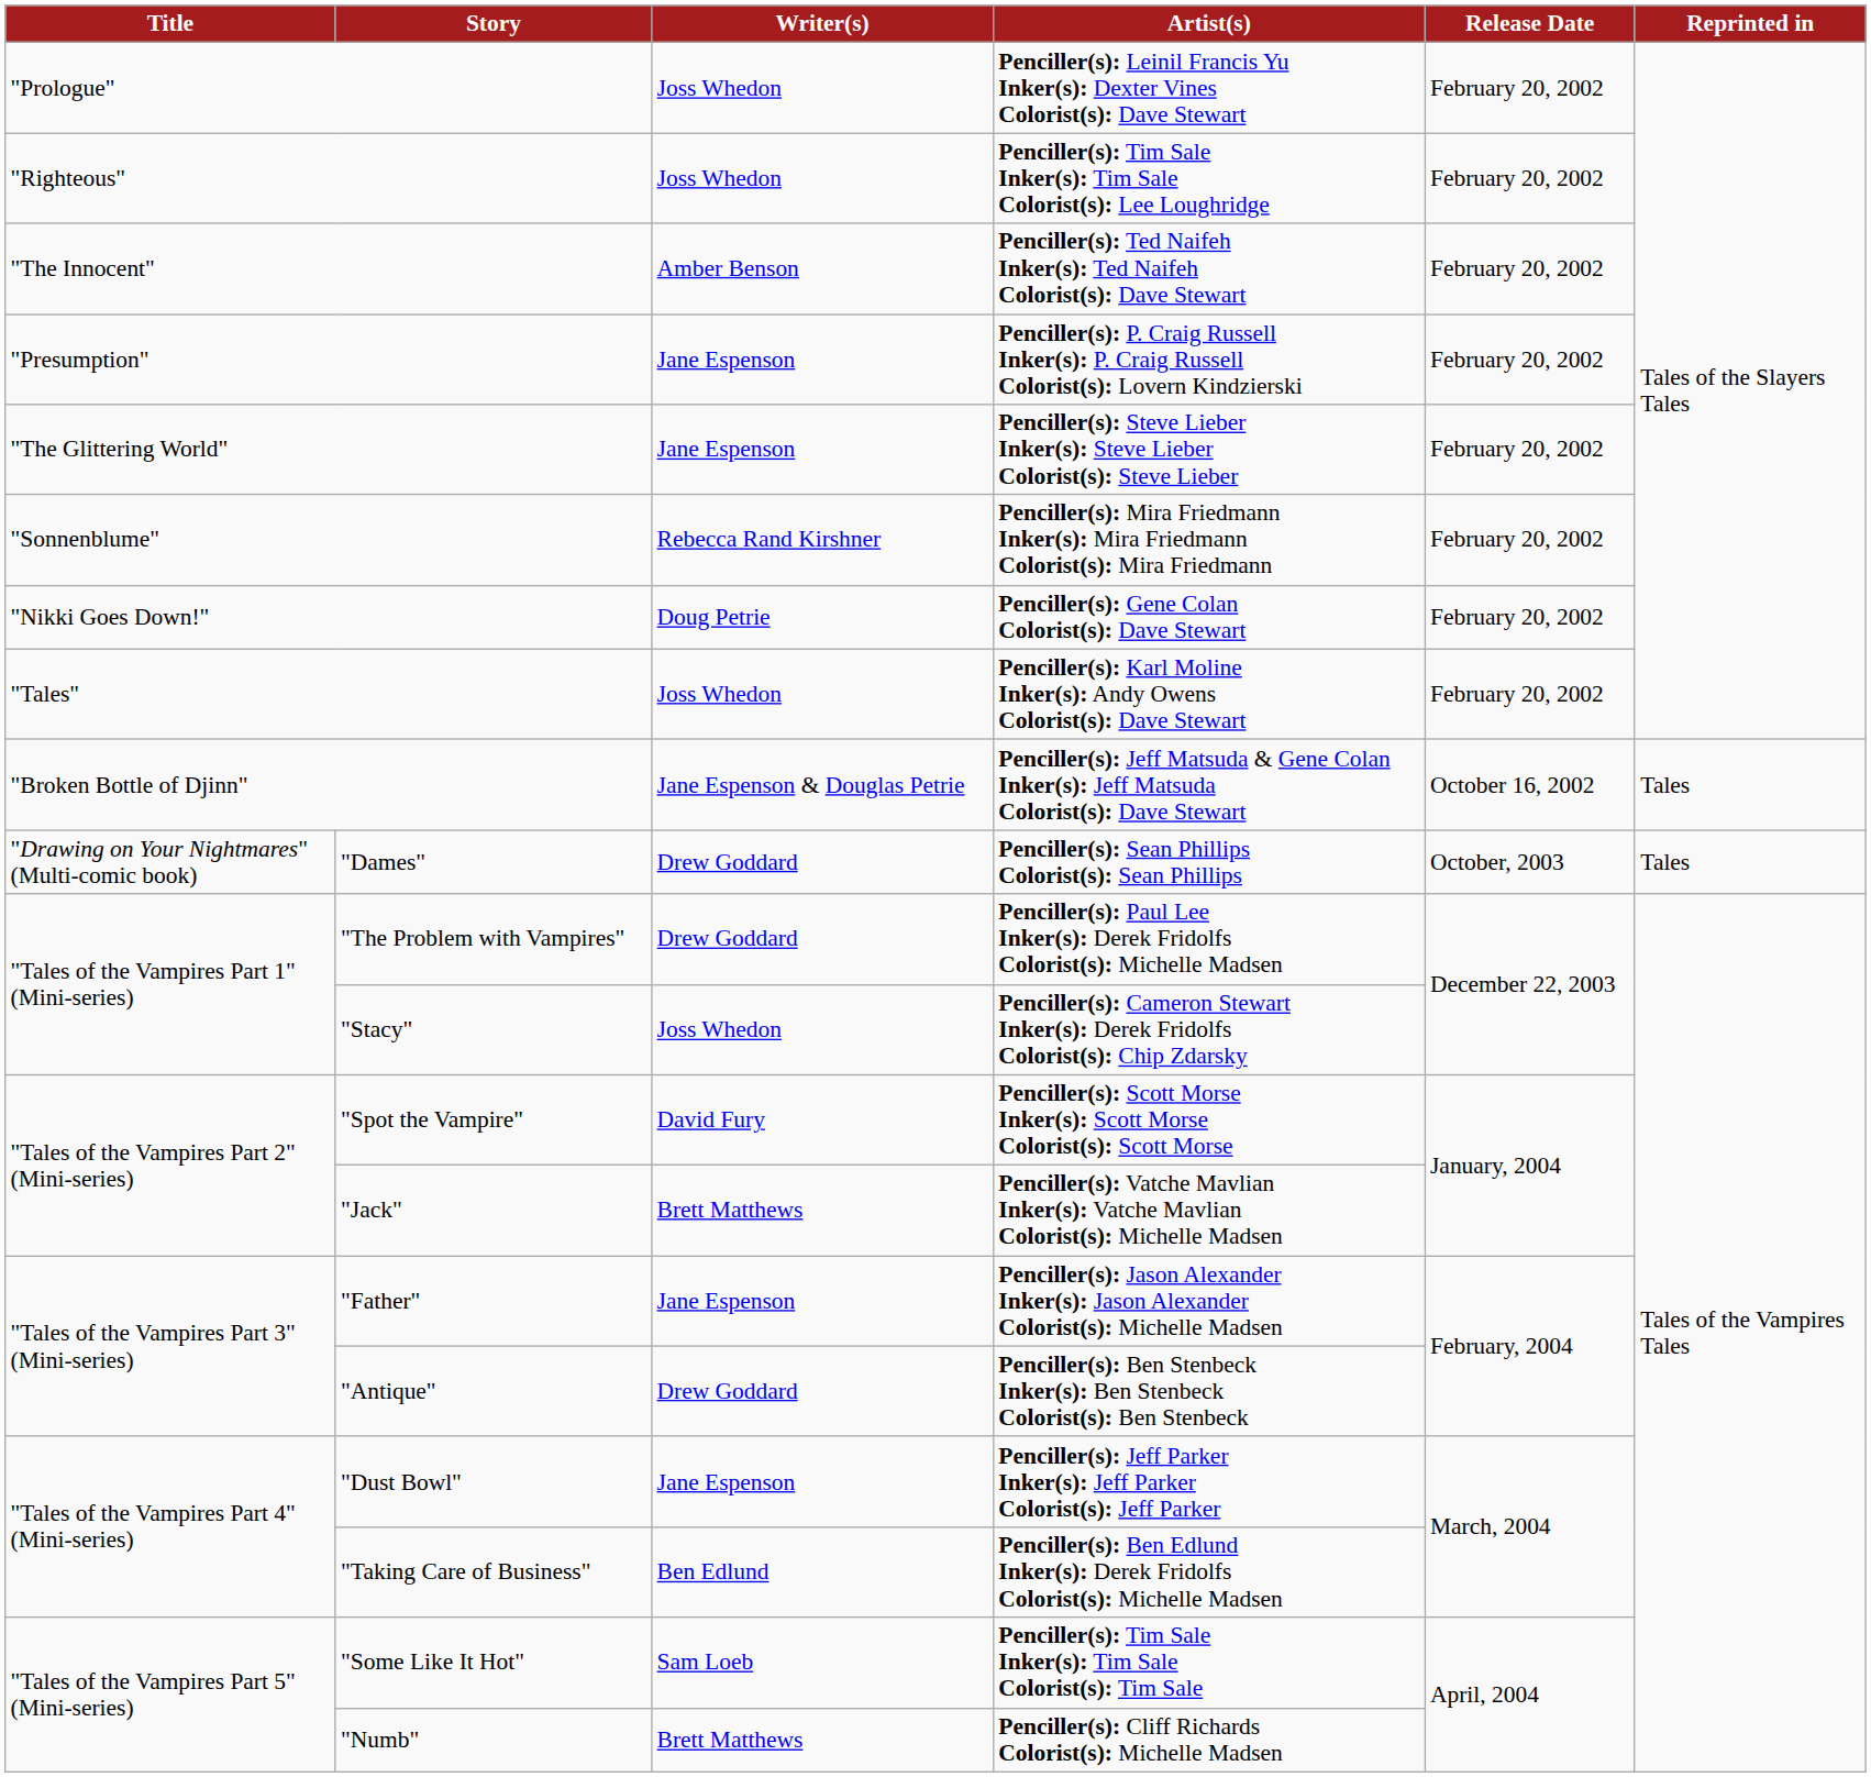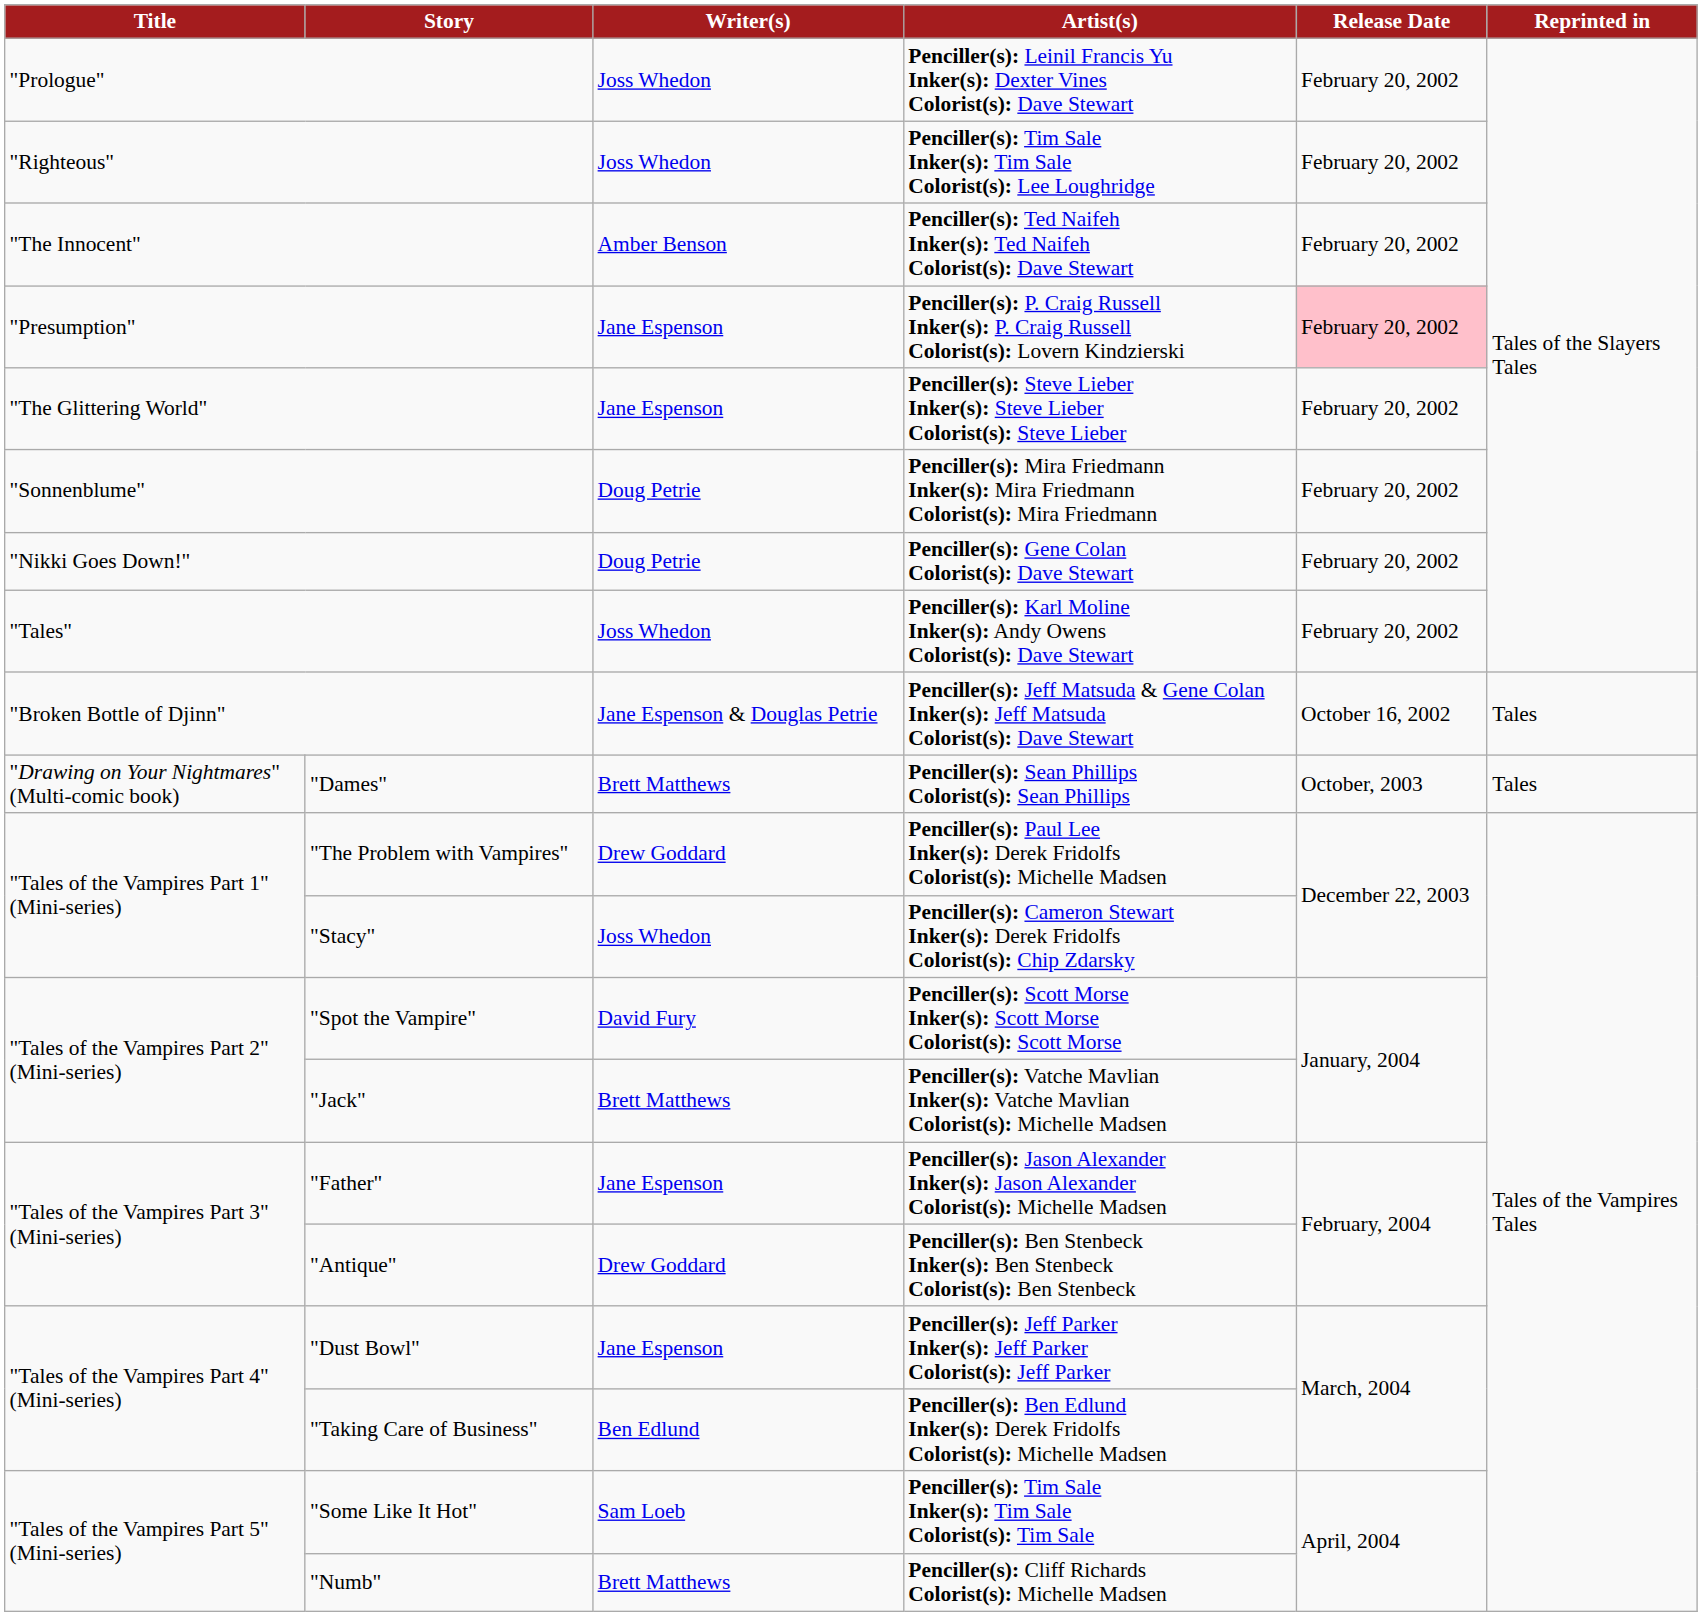 <table style="width: 100%;" class="wikitable">
 <tr>
 <th style="background: #A41C1E; color: white;">Title</th>
 <th style="background: #A41C1E; color: white;">Story</th>
 <th style="background: #A41C1E; color: white;">Writer(s)</th>
 <th style="background: #A41C1E; color: white;">Artist(s)</th>
 <th style="background: #A41C1E; color: white;">Release Date</th>
 <th style="background: #A41C1E; color: white;">Reprinted in</th>
 </tr>
 <tr>
 <td colspan="2">"Prologue"</td>
 <td><a href='#'>Joss Whedon</a></td>
 <td><strong>Penciller(s):</strong> <a href='#'>Leinil Francis Yu</a><br><strong>Inker(s):</strong> <a href='#'>Dexter Vines</a><br><strong>Colorist(s):</strong> <a href='#'>Dave Stewart</a></td>
 <td>February 20, 2002</td>
 <td rowspan="8">Tales of the Slayers<br>Tales</td>
 </tr>
 <tr>
 <td colspan="2">"Righteous"</td>
 <td><a href='#'>Joss Whedon</a></td>
 <td><strong>Penciller(s):</strong> <a href='#'>Tim Sale</a><br><strong>Inker(s):</strong> <a href='#'>Tim Sale</a><br><strong>Colorist(s):</strong> <a href='#'>Lee Loughridge</a></td>
 <td>February 20, 2002</td>
 </tr>
 <tr>
 <td colspan="2">"The Innocent"</td>
 <td><a href='#'>Amber Benson</a></td>
 <td><strong>Penciller(s):</strong> <a href='#'>Ted Naifeh</a><br><strong>Inker(s):</strong> <a href='#'>Ted Naifeh</a><br><strong>Colorist(s):</strong> <a href='#'>Dave Stewart</a></td>
 <td>February 20, 2002</td>
 </tr>
 <tr>
 <td colspan="2">"Presumption"</td>
 <td><a href='#'>Jane Espenson</a></td>
 <td><strong>Penciller(s):</strong> <a href='#'>P. Craig Russell</a><br><strong>Inker(s):</strong> <a href='#'>P. Craig Russell</a><br><strong>Colorist(s):</strong> Lovern Kindzierski</td>
-<td>February 20, 2002</td>
+<td style="background: pink;">February 20, 2002</td>
 </tr>
 <tr>
 <td colspan="2">"The Glittering World"</td>
 <td><a href='#'>Jane Espenson</a></td>
 <td><strong>Penciller(s):</strong> <a href='#'>Steve Lieber</a><br><strong>Inker(s):</strong> <a href='#'>Steve Lieber</a><br><strong>Colorist(s):</strong> <a href='#'>Steve Lieber</a></td>
 <td>February 20, 2002</td>
 </tr>
 <tr>
 <td colspan="2">"Sonnenblume"</td>
-<td><a href='#'>Rebecca Rand Kirshner</a></td>
+<td><a href='#'>Doug Petrie</a></td>
 <td><strong>Penciller(s):</strong> Mira Friedmann<br><strong>Inker(s):</strong> Mira Friedmann<br><strong>Colorist(s):</strong> Mira Friedmann</td>
 <td>February 20, 2002</td>
 </tr>
 <tr>
 <td colspan="2">"Nikki Goes Down!"</td>
 <td><a href='#'>Doug Petrie</a></td>
 <td><strong>Penciller(s):</strong> <a href='#'>Gene Colan</a><br><strong>Colorist(s):</strong> <a href='#'>Dave Stewart</a></td>
 <td>February 20, 2002</td>
 </tr>
 <tr>
 <td colspan="2">"Tales"</td>
 <td><a href='#'>Joss Whedon</a></td>
 <td><strong>Penciller(s):</strong> <a href='#'>Karl Moline</a><br><strong>Inker(s):</strong> Andy Owens<br><strong>Colorist(s):</strong> <a href='#'>Dave Stewart</a></td>
 <td>February 20, 2002</td>
 </tr>
 <tr>
 <td colspan="2">"Broken Bottle of Djinn"</td>
 <td><a href='#'>Jane Espenson</a> & <a href='#'>Douglas Petrie</a></td>
 <td><strong>Penciller(s):</strong> <a href='#'>Jeff Matsuda</a> & <a href='#'>Gene Colan</a><br><strong>Inker(s):</strong> <a href='#'>Jeff Matsuda</a><br><strong>Colorist(s):</strong> <a href='#'>Dave Stewart</a></td>
 <td>October 16, 2002</td>
 <td>Tales</td>
 </tr>
 <tr>
 <td>"<em>Drawing on Your Nightmares</em>"<br>(Multi-comic book)</td>
 <td>"Dames"</td>
-<td><a href='#'>Drew Goddard</a></td>
+<td><a href='#'>Brett Matthews</a></td>
 <td><strong>Penciller(s):</strong> <a href='#'>Sean Phillips</a><br><strong>Colorist(s):</strong> <a href='#'>Sean Phillips</a></td>
 <td>October, 2003</td>
 <td>Tales</td>
 </tr>
 <tr>
 <td rowspan="2">"Tales of the Vampires Part 1"<br>(Mini-series)</td>
 <td>"The Problem with Vampires"</td>
 <td><a href='#'>Drew Goddard</a></td>
 <td><strong>Penciller(s):</strong> <a href='#'>Paul Lee</a><br><strong>Inker(s):</strong> Derek Fridolfs<br><strong>Colorist(s):</strong> Michelle Madsen</td>
 <td rowspan="2">December 22, 2003</td>
 <td rowspan="10">Tales of the Vampires<br>Tales</td>
 </tr>
 <tr>
 <td>"Stacy"</td>
 <td><a href='#'>Joss Whedon</a></td>
 <td><strong>Penciller(s):</strong> <a href='#'>Cameron Stewart</a><br><strong>Inker(s):</strong> Derek Fridolfs<br><strong>Colorist(s):</strong> <a href='#'>Chip Zdarsky</a></td>
 </tr>
 <tr>
 <td rowspan="2">"Tales of the Vampires Part 2"<br>(Mini-series)</td>
 <td>"Spot the Vampire"</td>
 <td><a href='#'>David Fury</a></td>
 <td><strong>Penciller(s):</strong> <a href='#'>Scott Morse</a><br><strong>Inker(s):</strong> <a href='#'>Scott Morse</a><br><strong>Colorist(s):</strong> <a href='#'>Scott Morse</a></td>
 <td rowspan="2">January, 2004</td>
 </tr>
 <tr>
 <td>"Jack"</td>
 <td><a href='#'>Brett Matthews</a></td>
 <td><strong>Penciller(s):</strong> Vatche Mavlian<br><strong>Inker(s):</strong> Vatche Mavlian<br><strong>Colorist(s):</strong> Michelle Madsen</td>
 </tr>
 <tr>
 <td rowspan="2">"Tales of the Vampires Part 3"<br>(Mini-series)</td>
 <td>"Father"</td>
 <td><a href='#'>Jane Espenson</a></td>
 <td><strong>Penciller(s):</strong> <a href='#'>Jason Alexander</a><br><strong>Inker(s):</strong> <a href='#'>Jason Alexander</a><br><strong>Colorist(s):</strong> Michelle Madsen</td>
 <td rowspan="2">February, 2004</td>
 </tr>
 <tr>
 <td>"Antique"</td>
 <td><a href='#'>Drew Goddard</a></td>
 <td><strong>Penciller(s):</strong> Ben Stenbeck<br><strong>Inker(s):</strong> Ben Stenbeck<br><strong>Colorist(s):</strong> Ben Stenbeck</td>
 </tr>
 <tr>
 <td rowspan="2">"Tales of the Vampires Part 4"<br>(Mini-series)</td>
 <td>"Dust Bowl"</td>
 <td><a href='#'>Jane Espenson</a></td>
 <td><strong>Penciller(s):</strong> <a href='#'>Jeff Parker</a><br><strong>Inker(s):</strong> <a href='#'>Jeff Parker</a><br><strong>Colorist(s):</strong> <a href='#'>Jeff Parker</a></td>
 <td rowspan="2">March, 2004</td>
 </tr>
 <tr>
 <td>"Taking Care of Business"</td>
 <td><a href='#'>Ben Edlund</a></td>
 <td><strong>Penciller(s):</strong> <a href='#'>Ben Edlund</a><br><strong>Inker(s):</strong> Derek Fridolfs<br><strong>Colorist(s):</strong> Michelle Madsen</td>
 </tr>
 <tr>
 <td rowspan="2">"Tales of the Vampires Part 5"<br>(Mini-series)</td>
 <td>"Some Like It Hot"</td>
 <td><a href='#'>Sam Loeb</a></td>
 <td><strong>Penciller(s):</strong> <a href='#'>Tim Sale</a><br><strong>Inker(s):</strong> <a href='#'>Tim Sale</a><br><strong>Colorist(s):</strong> <a href='#'>Tim Sale</a></td>
 <td rowspan="2">April, 2004</td>
 </tr>
 <tr>
 <td>"Numb"</td>
 <td><a href='#'>Brett Matthews</a></td>
 <td><strong>Penciller(s):</strong> Cliff Richards<br><strong>Colorist(s):</strong> Michelle Madsen</td>
 </tr>
 </table>
